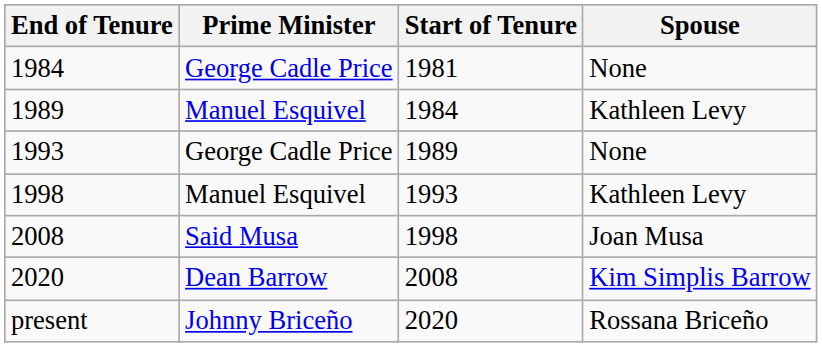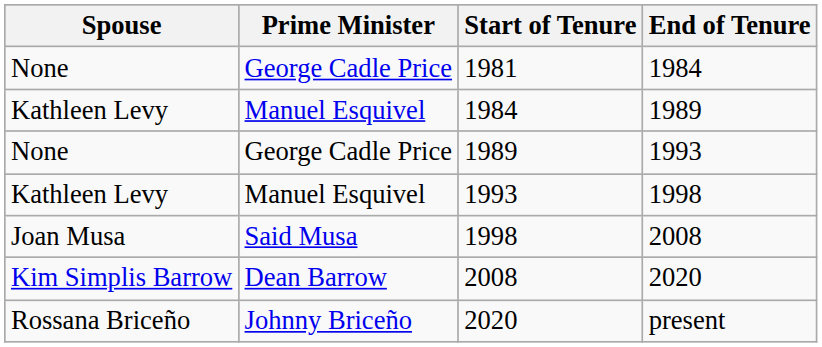 <table class="wikitable">
 <tr>
-<th>End of Tenure</th>
+<th>Spouse</th>
 <th>Prime Minister</th>
 <th>Start of Tenure</th>
-<th>Spouse</th>
+<th>End of Tenure</th>
 </tr>
 <tr>
-<td>1984</td>
+<td>None</td>
 <td><a href='#'>George Cadle Price</a></td>
 <td>1981</td>
-<td>None</td>
+<td>1984</td>
 </tr>
 <tr>
-<td>1989</td>
+<td>Kathleen Levy</td>
 <td><a href='#'>Manuel Esquivel</a></td>
 <td>1984</td>
-<td>Kathleen Levy</td>
+<td>1989</td>
 </tr>
 <tr>
-<td>1993</td>
+<td>None</td>
 <td>George Cadle Price</td>
 <td>1989</td>
-<td>None</td>
+<td>1993</td>
 </tr>
 <tr>
-<td>1998</td>
+<td>Kathleen Levy</td>
 <td>Manuel Esquivel</td>
 <td>1993</td>
-<td>Kathleen Levy</td>
+<td>1998</td>
 </tr>
 <tr>
-<td>2008</td>
+<td>Joan Musa</td>
 <td><a href='#'>Said Musa</a></td>
 <td>1998</td>
-<td>Joan Musa</td>
+<td>2008</td>
 </tr>
 <tr>
-<td>2020</td>
+<td><a href='#'>Kim Simplis Barrow</a></td>
 <td><a href='#'>Dean Barrow</a></td>
 <td>2008</td>
-<td><a href='#'>Kim Simplis Barrow</a></td>
+<td>2020</td>
 </tr>
 <tr>
-<td>present</td>
+<td>Rossana Briceño</td>
 <td><a href='#'>Johnny Briceño</a></td>
 <td>2020</td>
-<td>Rossana Briceño</td>
+<td>present</td>
 </tr>
 </table>
